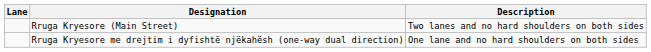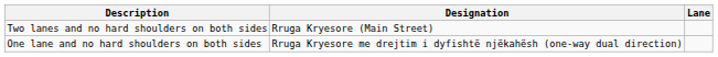 <table class="wikitable">
 <tr>
+<th>Description</th>
+<th>Designation</th>
 <th>Lane</th>
-<th>Designation</th>
-<th>Description</th>
 </tr>
 <tr>
+<td>Two lanes and no hard shoulders on both sides</td>
+<td>Rruga Kryesore (Main Street)</td>
 <td></td>
-<td>Rruga Kryesore (Main Street)</td>
-<td>Two lanes and no hard shoulders on both sides</td>
 </tr>
 <tr>
+<td>One lane and no hard shoulders on both sides</td>
+<td>Rruga Kryesore me drejtim i dyfishtë njëkahësh (one-way dual direction)</td>
 <td></td>
-<td>Rruga Kryesore me drejtim i dyfishtë njëkahësh (one-way dual direction)</td>
-<td>One lane and no hard shoulders on both sides</td>
 </tr>
 </table>
